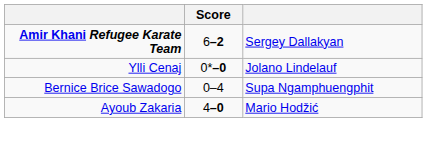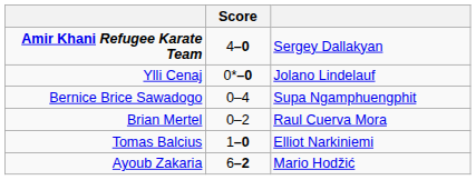 <table class="wikitable" style="text-align: center; font-size:90% ">
 <tr>
 <th align="right" width="200"></th>
 <th width="60">Score</th>
 <th align="left" width="200"></th>
 </tr>
 <tr>
 <td align=right><strong><a href='#'>Amir Khani</a> <em>Refugee Karate Team<strong><em></td>
-<td align=center></strong>6<strong>–2</td>
+<td align=center></strong>4<strong>–0</td>
 <td align=left> <a href='#'>Sergey Dallakyan</a></td>
 </tr>
 <tr>
 <td align=right></strong><a href='#'>Ylli Cenaj</a> <strong></td>
 <td align=center></strong>0*<strong>–0</td>
 <td align=left> <a href='#'>Jolano Lindelauf</a></td>
 </tr>
 <tr>
 <td align=right><a href='#'>Bernice Brice Sawadogo</a> </td>
 <td align=center>0–</strong>4<strong></td>
 <td align=left></strong> <a href='#'>Supa Ngamphuengphit</a><strong></td>
 </tr>
 <tr>
+<td align=right><a href='#'>Brian Mertel</a> </td>
+<td align=center>0–</strong>2<strong></td>
+<td align=left></strong> <a href='#'>Raul Cuerva Mora</a><strong></td>
+</tr>
+<tr>
+<td align=right></strong><a href='#'>Tomas Balcius</a> <strong></td>
+<td align=center></strong>1<strong>–0</td>
+<td align=left> <a href='#'>Elliot Narkiniemi</a></td>
+</tr>
+<tr>
 <td align=right></strong><a href='#'>Ayoub Zakaria</a> <strong></td>
-<td align=center></strong>4<strong>–0</td>
+<td align=center></strong>6<strong>–2</td>
 <td align=left> <a href='#'>Mario Hodžić</a></td>
 </tr>
 </table>
